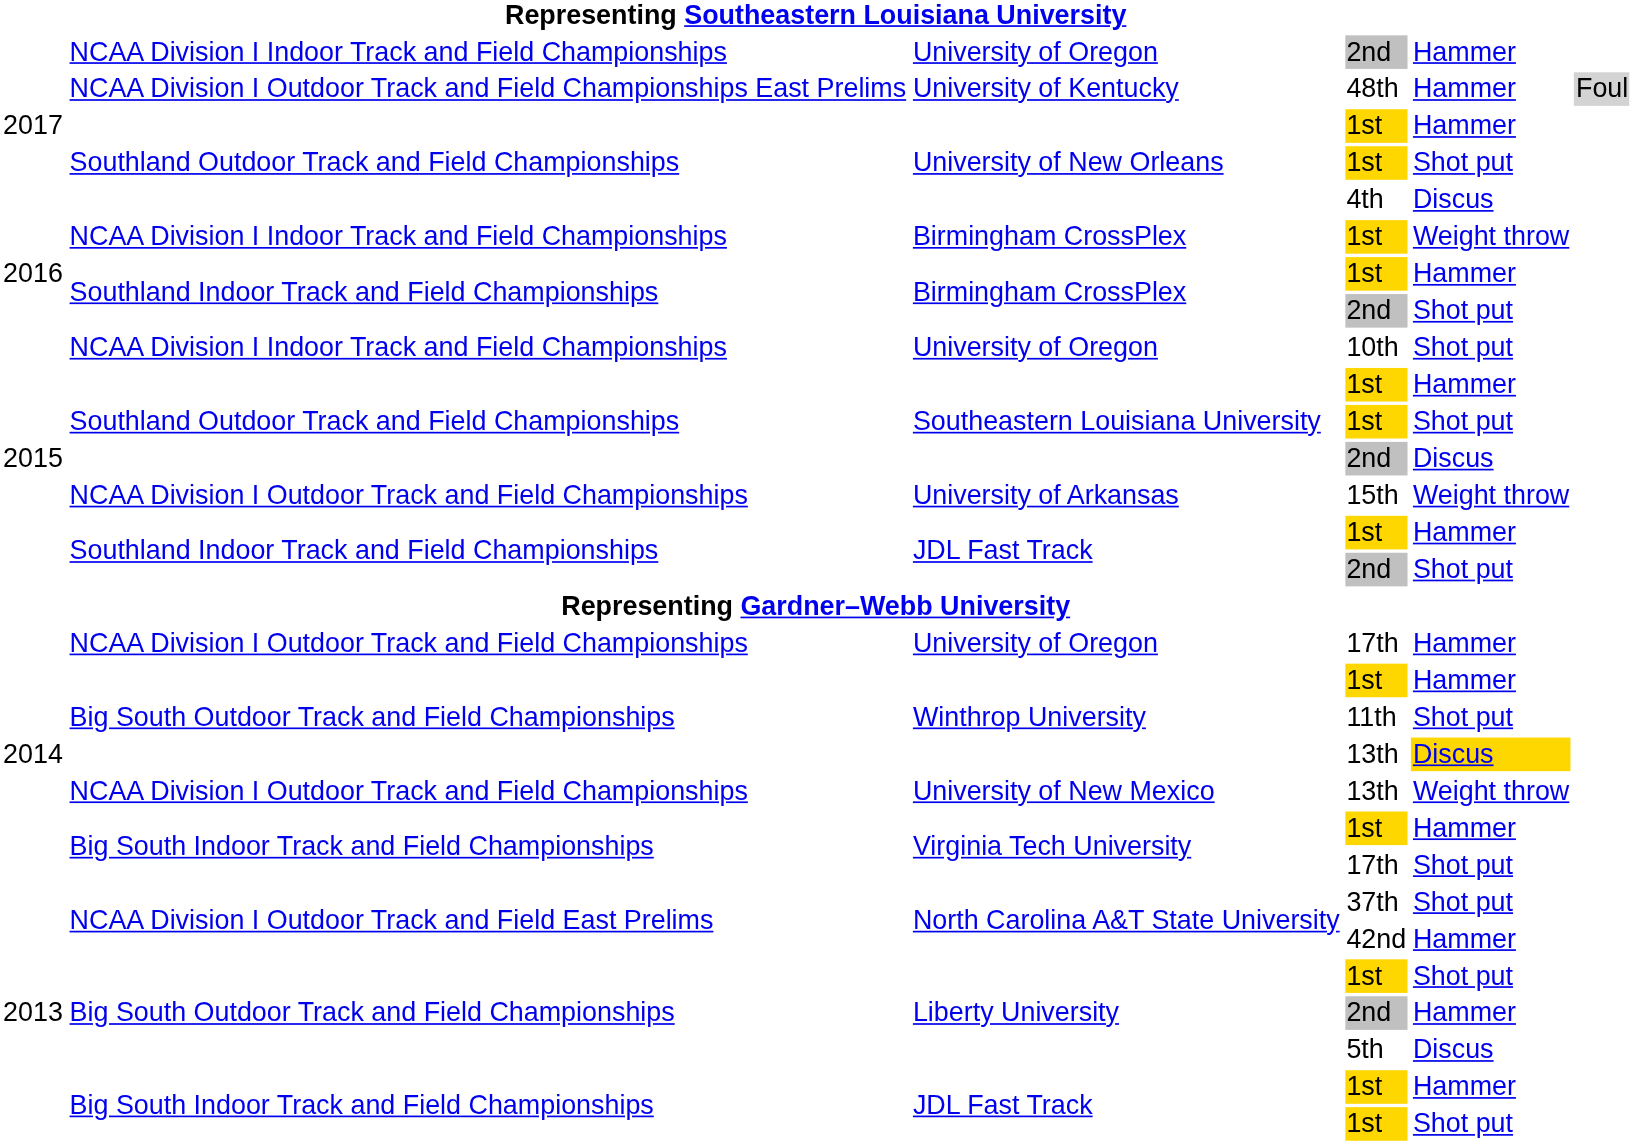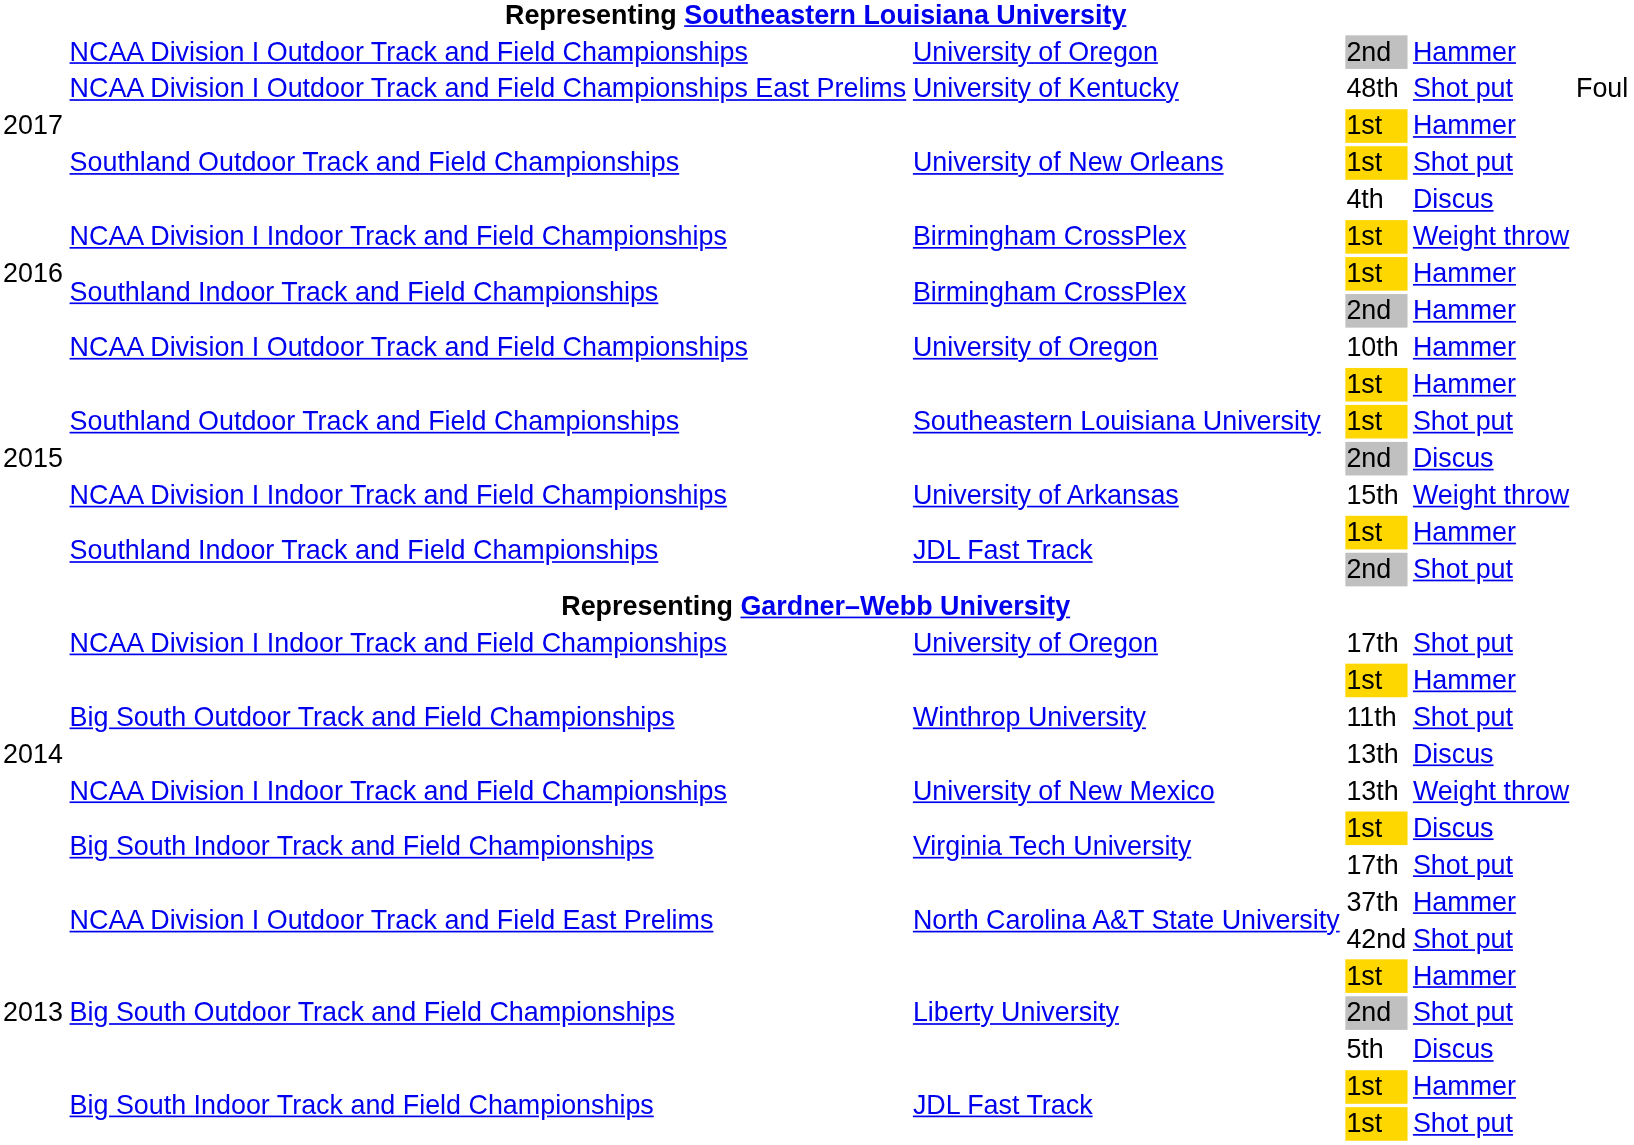 <table>
 <tr>
 <th colspan=6>Representing <a href='#'>Southeastern Louisiana University</a></th>
 </tr>
 <tr>
 <td rowspan=5>2017</td>
-<td><a href='#'>NCAA Division I Indoor Track and Field Championships</a></td>
+<td rowspan=1><a href='#'>NCAA Division I Outdoor Track and Field Championships</a></td>
 <td rowspan=1><a href='#'>University of Oregon</a></td>
 <td bgcolor=silver>2nd</td>
 <td><a href='#'>Hammer</a></td>
 <td></td>
 </tr>
 <tr>
 <td><a href='#'>NCAA Division I Outdoor Track and Field Championships East Prelims</a></td>
 <td rowspan=1><a href='#'>University of Kentucky</a></td>
 <td>48th</td>
-<td><a href='#'>Hammer</a></td>
-<td style="background: lightgrey;">Foul</td>
+<td><a href='#'>Shot put</a></td>
+<td>Foul</td>
 </tr>
 <tr>
 <td rowspan=3><a href='#'>Southland Outdoor Track and Field Championships</a></td>
 <td rowspan=3><a href='#'>University of New Orleans</a></td>
 <td bgcolor=gold>1st</td>
 <td><a href='#'>Hammer</a></td>
 <td></td>
 </tr>
 <tr>
 <td bgcolor=gold>1st</td>
 <td><a href='#'>Shot put</a></td>
 <td></td>
 </tr>
 <tr>
 <td>4th</td>
 <td><a href='#'>Discus</a></td>
 <td></td>
 </tr>
 <tr>
 <td rowspan=3>2016</td>
 <td><a href='#'>NCAA Division I Indoor Track and Field Championships</a></td>
 <td><a href='#'>Birmingham CrossPlex</a></td>
 <td bgcolor=gold>1st</td>
 <td><a href='#'>Weight throw</a></td>
 <td></td>
 </tr>
 <tr>
 <td rowspan=2><a href='#'>Southland Indoor Track and Field Championships</a></td>
 <td rowspan=2><a href='#'>Birmingham CrossPlex</a></td>
 <td bgcolor=gold>1st</td>
 <td><a href='#'>Hammer</a></td>
 <td></td>
 </tr>
 <tr>
 <td bgcolor=silver>2nd</td>
-<td><a href='#'>Shot put</a></td>
+<td><a href='#'>Hammer</a></td>
 <td></td>
 </tr>
 <tr>
 <td rowspan=7>2015</td>
-<td><a href='#'>NCAA Division I Indoor Track and Field Championships</a></td>
+<td><a href='#'>NCAA Division I Outdoor Track and Field Championships</a></td>
 <td><a href='#'>University of Oregon</a></td>
 <td>10th</td>
-<td><a href='#'>Shot put</a></td>
+<td><a href='#'>Hammer</a></td>
 <td></td>
 </tr>
 <tr>
 <td rowspan=3><a href='#'>Southland Outdoor Track and Field Championships</a></td>
 <td rowspan=3><a href='#'>Southeastern Louisiana University</a></td>
 <td bgcolor=gold>1st</td>
 <td><a href='#'>Hammer</a></td>
 <td></td>
 </tr>
 <tr>
 <td bgcolor=gold>1st</td>
 <td><a href='#'>Shot put</a></td>
 <td></td>
 </tr>
 <tr>
 <td bgcolor=silver>2nd</td>
 <td><a href='#'>Discus</a></td>
 <td></td>
 </tr>
 <tr>
-<td><a href='#'>NCAA Division I Outdoor Track and Field Championships</a></td>
+<td><a href='#'>NCAA Division I Indoor Track and Field Championships</a></td>
 <td><a href='#'>University of Arkansas</a></td>
 <td>15th</td>
 <td><a href='#'>Weight throw</a></td>
 <td></td>
 </tr>
 <tr>
 <td rowspan=2><a href='#'>Southland Indoor Track and Field Championships</a></td>
 <td rowspan=2><a href='#'>JDL Fast Track</a></td>
 <td bgcolor=gold>1st</td>
 <td><a href='#'>Hammer</a></td>
 <td></td>
 </tr>
 <tr>
 <td bgcolor=silver>2nd</td>
 <td><a href='#'>Shot put</a></td>
 <td></td>
 </tr>
 <tr>
 <th colspan=6>Representing <a href='#'>Gardner–Webb University</a></th>
 </tr>
 <tr>
 <td rowspan=7>2014</td>
-<td><a href='#'>NCAA Division I Outdoor Track and Field Championships</a></td>
+<td><a href='#'>NCAA Division I Indoor Track and Field Championships</a></td>
 <td><a href='#'>University of Oregon</a></td>
 <td>17th</td>
-<td><a href='#'>Hammer</a></td>
+<td><a href='#'>Shot put</a></td>
 <td></td>
 </tr>
 <tr>
 <td rowspan=3><a href='#'>Big South Outdoor Track and Field Championships</a></td>
 <td rowspan=3><a href='#'>Winthrop University</a></td>
 <td bgcolor=gold>1st</td>
 <td><a href='#'>Hammer</a></td>
 <td></td>
 </tr>
 <tr>
 <td>11th</td>
 <td><a href='#'>Shot put</a></td>
 <td></td>
 </tr>
 <tr>
 <td>13th</td>
-<td style="background: gold;"><a href='#'>Discus</a></td>
+<td><a href='#'>Discus</a></td>
 <td></td>
 </tr>
 <tr>
-<td><a href='#'>NCAA Division I Outdoor Track and Field Championships</a></td>
+<td><a href='#'>NCAA Division I Indoor Track and Field Championships</a></td>
 <td><a href='#'>University of New Mexico</a></td>
 <td>13th</td>
 <td><a href='#'>Weight throw</a></td>
 <td></td>
 </tr>
 <tr>
 <td rowspan=2><a href='#'>Big South Indoor Track and Field Championships</a></td>
 <td rowspan=2><a href='#'>Virginia Tech University</a></td>
 <td bgcolor=gold>1st</td>
-<td><a href='#'>Hammer</a></td>
+<td><a href='#'>Discus</a></td>
 <td></td>
 </tr>
 <tr>
 <td>17th</td>
 <td><a href='#'>Shot put</a></td>
 <td></td>
 </tr>
 <tr>
 <td rowspan=7>2013</td>
 <td rowspan=2><a href='#'>NCAA Division I Outdoor Track and Field East Prelims</a></td>
 <td rowspan=2><a href='#'>North Carolina A&T State University</a></td>
 <td>37th</td>
-<td><a href='#'>Shot put</a></td>
+<td><a href='#'>Hammer</a></td>
 <td></td>
 </tr>
 <tr>
 <td>42nd</td>
-<td><a href='#'>Hammer</a></td>
+<td><a href='#'>Shot put</a></td>
 <td></td>
 </tr>
 <tr>
 <td rowspan=3><a href='#'>Big South Outdoor Track and Field Championships</a></td>
 <td rowspan=3><a href='#'>Liberty University</a></td>
 <td bgcolor=gold>1st</td>
-<td><a href='#'>Shot put</a></td>
+<td><a href='#'>Hammer</a></td>
 <td></td>
 </tr>
 <tr>
 <td bgcolor=silver>2nd</td>
-<td><a href='#'>Hammer</a></td>
+<td><a href='#'>Shot put</a></td>
 <td></td>
 </tr>
 <tr>
 <td>5th</td>
 <td><a href='#'>Discus</a></td>
 <td></td>
 </tr>
 <tr>
 <td rowspan=2><a href='#'>Big South Indoor Track and Field Championships</a></td>
 <td rowspan=2><a href='#'>JDL Fast Track</a></td>
 <td bgcolor=gold>1st</td>
 <td><a href='#'>Hammer</a></td>
 <td></td>
 </tr>
 <tr>
 <td bgcolor=gold>1st</td>
 <td><a href='#'>Shot put</a></td>
 <td></td>
 </tr>
 </table>
